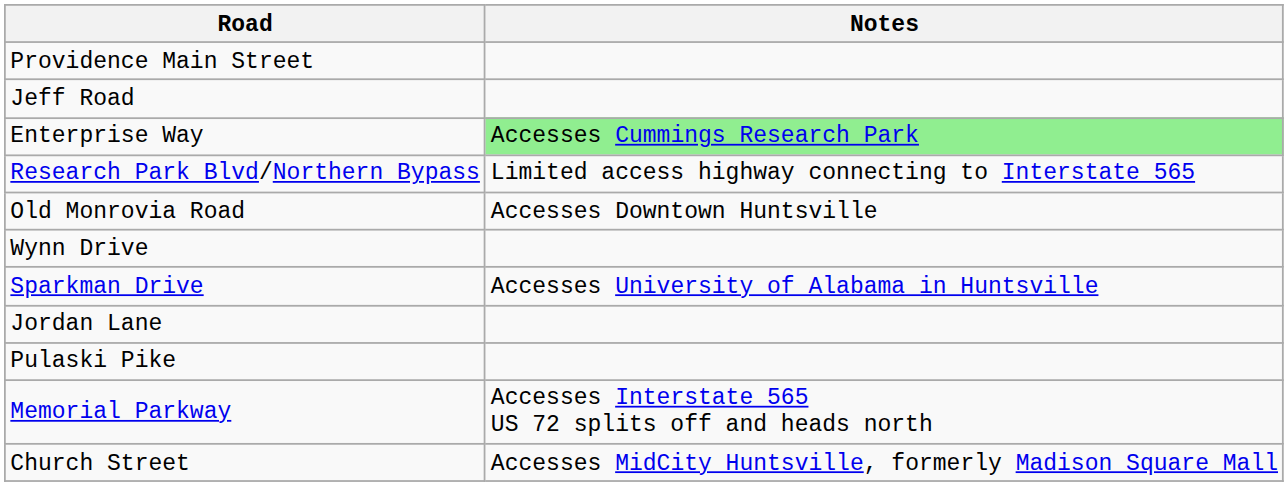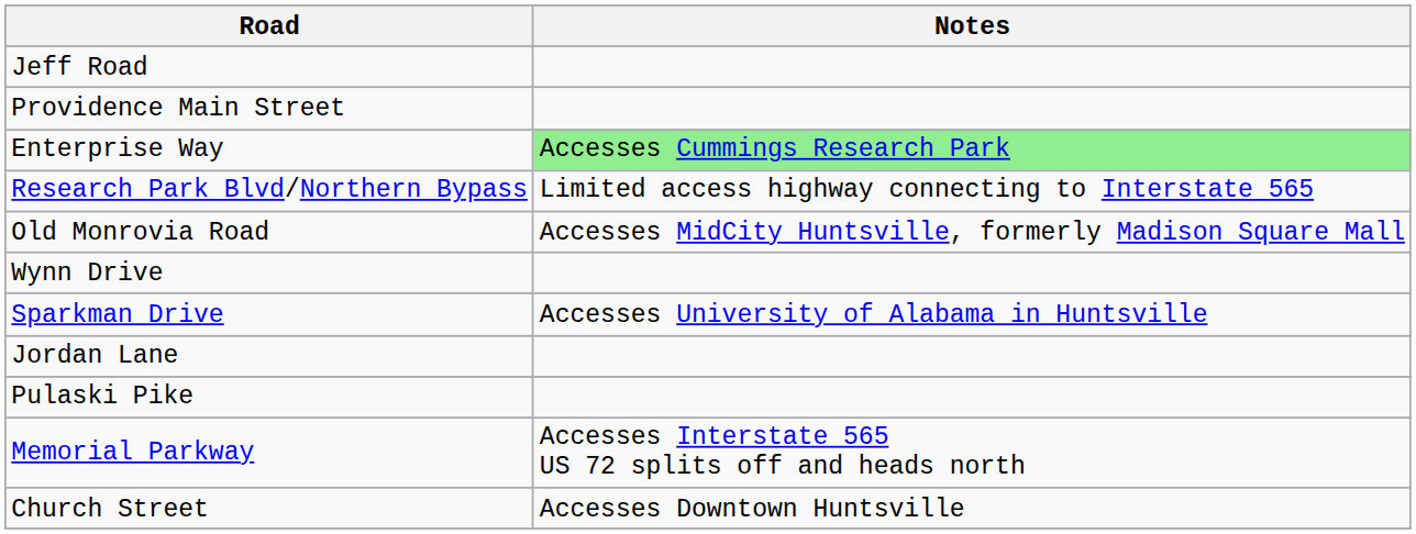 <table class="wikitable">
 <tr>
 <th>Road</th>
 <th>Notes</th>
 </tr>
 <tr>
-<td>Providence Main Street</td>
+<td>Jeff Road</td>
 <td></td>
 </tr>
 <tr>
-<td>Jeff Road</td>
+<td>Providence Main Street</td>
 <td></td>
 </tr>
 <tr>
 <td>Enterprise Way</td>
 <td style="background: lightgreen;">Accesses <a href='#'>Cummings Research Park</a></td>
 </tr>
 <tr>
 <td> <a href='#'>Research Park Blvd</a>/<a href='#'>Northern Bypass</a></td>
 <td>Limited access highway connecting to  <a href='#'>Interstate 565</a></td>
 </tr>
 <tr>
 <td>Old Monrovia Road</td>
-<td>Accesses Downtown Huntsville</td>
+<td>Accesses <a href='#'>MidCity Huntsville</a>, formerly <a href='#'>Madison Square Mall</a></td>
 </tr>
 <tr>
 <td>Wynn Drive</td>
 <td></td>
 </tr>
 <tr>
 <td><a href='#'>Sparkman Drive</a></td>
 <td>Accesses <a href='#'>University of Alabama in Huntsville</a></td>
 </tr>
 <tr>
 <td> Jordan Lane</td>
 <td></td>
 </tr>
 <tr>
 <td>Pulaski Pike</td>
 <td></td>
 </tr>
 <tr>
 <td> <a href='#'>Memorial Parkway</a></td>
 <td>Accesses  <a href='#'>Interstate 565</a><br>US 72 splits off and heads north</td>
 </tr>
 <tr>
 <td>Church Street</td>
-<td>Accesses <a href='#'>MidCity Huntsville</a>, formerly <a href='#'>Madison Square Mall</a></td>
+<td>Accesses Downtown Huntsville</td>
 </tr>
 </table>
